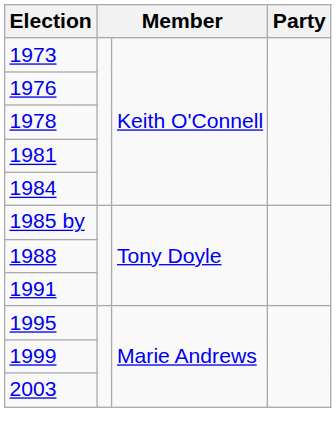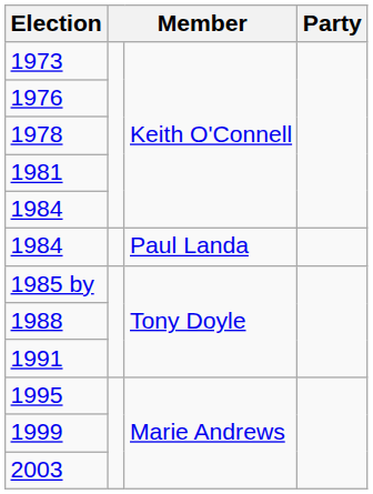 <table class="wikitable">
 <tr>
 <th>Election</th>
 <th colspan="2">Member</th>
 <th>Party</th>
 </tr>
 <tr>
 <td><a href='#'>1973</a></td>
 <td rowspan="5" > </td>
 <td rowspan="5"><a href='#'>Keith O'Connell</a></td>
 <td rowspan="5"></td>
 </tr>
 <tr>
 <td><a href='#'>1976</a></td>
 </tr>
 <tr>
 <td><a href='#'>1978</a></td>
 </tr>
 <tr>
 <td><a href='#'>1981</a></td>
 </tr>
 <tr>
 <td><a href='#'>1984</a></td>
+</tr>
+<tr>
+<td><a href='#'>1984</a></td>
+<td> </td>
+<td><a href='#'>Paul Landa</a></td>
+<td></td>
 </tr>
 <tr>
 <td><a href='#'>1985 by</a></td>
 <td rowspan="3" > </td>
 <td rowspan="3"><a href='#'>Tony Doyle</a></td>
 <td rowspan="3"></td>
 </tr>
 <tr>
 <td><a href='#'>1988</a></td>
 </tr>
 <tr>
 <td><a href='#'>1991</a></td>
 </tr>
 <tr>
 <td><a href='#'>1995</a></td>
 <td rowspan="3" > </td>
 <td rowspan="3"><a href='#'>Marie Andrews</a></td>
 <td rowspan="3"></td>
 </tr>
 <tr>
 <td><a href='#'>1999</a></td>
 </tr>
 <tr>
 <td><a href='#'>2003</a></td>
 </tr>
 </table>
